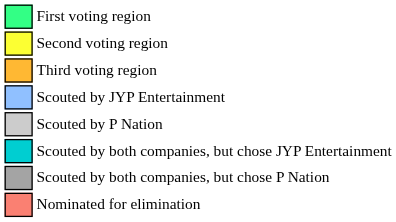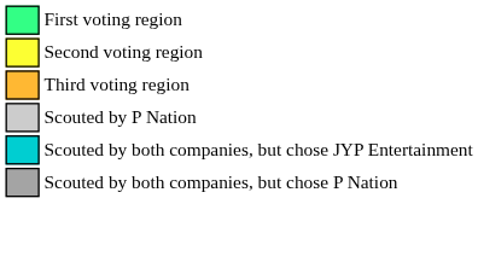 <table class="toccolours" style="font-size: 75%; white-space: nowrap;">
 <tr>
 <td style="background:#33FF85; border: 1px solid black;">      </td>
 <td>First voting region</td>
 </tr>
 <tr>
 <td style="background:#FCFF33; border: 1px solid black;">      </td>
 <td>Second voting region</td>
 </tr>
 <tr>
 <td style="background:#FFB833; border: 1px solid black;">      </td>
 <td>Third voting region</td>
 </tr>
 <tr>
-<td style="background:#90C0FF; border: 1px solid black;">      </td>
-<td>Scouted by JYP Entertainment</td>
-</tr>
-<tr>
 <td style="background:#CCCCCC; border: 1px solid black;">      </td>
 <td>Scouted by P Nation</td>
 </tr>
 <tr>
 <td style="background:#00CED1; border: 1px solid black;">      </td>
 <td>Scouted by both companies, but chose JYP Entertainment</td>
 </tr>
 <tr>
 <td style="background:#A4A4A4; border: 1px solid black;">      </td>
 <td>Scouted by both companies, but chose P Nation</td>
 </tr>
 <tr>
-<td style="background:salmon; border: 1px solid black;">      </td>
-<td>Nominated for elimination</td>
-</tr>
-<tr>
 </tr>
 </table>
